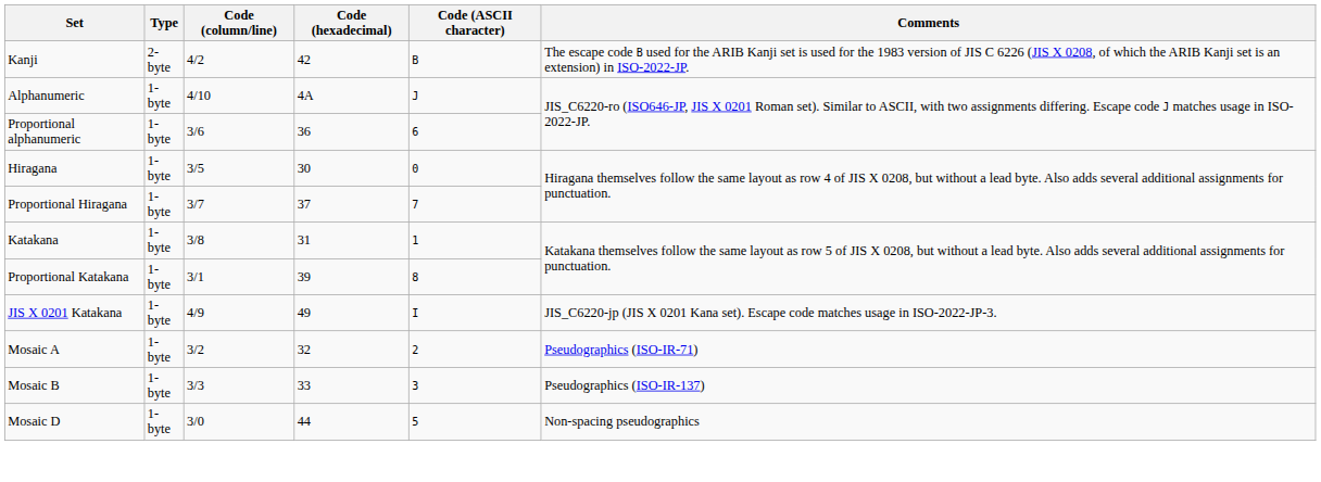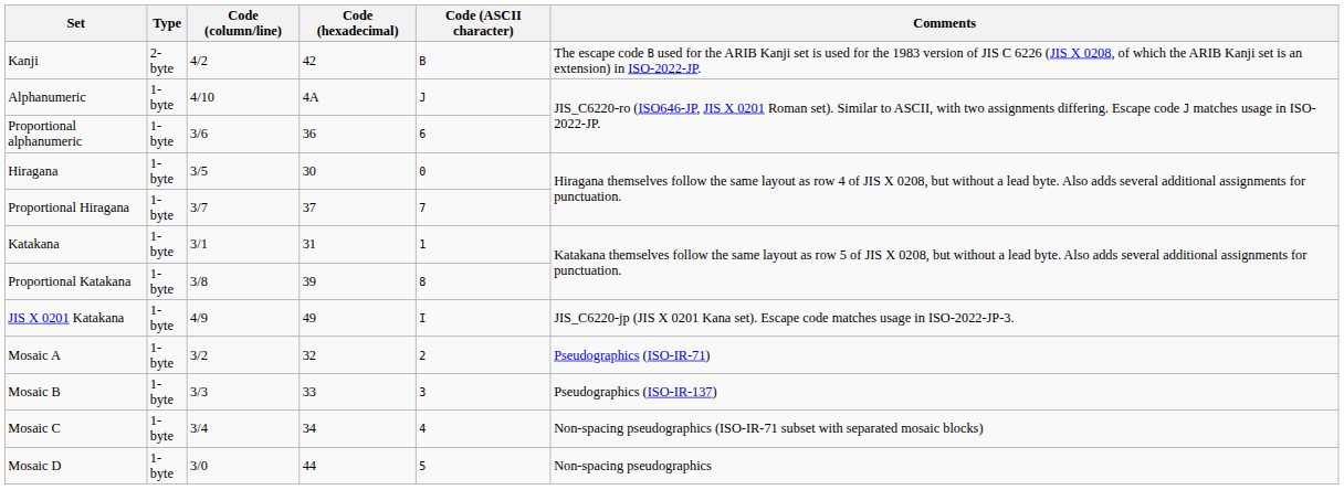 <table class=wikitable>
 <tr>
 <th>Set</th>
 <th>Type</th>
 <th>Code (column/line)</th>
 <th>Code (hexadecimal)</th>
 <th>Code (ASCII character)</th>
 <th>Comments</th>
 </tr>
 <tr>
 <td>Kanji</td>
 <td>2-byte</td>
 <td>4/2</td>
 <td>42</td>
 <td><code>B</code></td>
 <td>The escape code <code>B</code> used for the ARIB Kanji set is used for the 1983 version of JIS C 6226 (<a href='#'>JIS X 0208</a>, of which the ARIB Kanji set is an extension) in <a href='#'>ISO-2022-JP</a>.</td>
 </tr>
 <tr>
 <td>Alphanumeric</td>
 <td>1-byte</td>
 <td>4/10</td>
 <td>4A</td>
 <td><code>J</code></td>
 <td rowspan=2>JIS_C6220-ro (<a href='#'>ISO646-JP</a>, <a href='#'>JIS X 0201</a> Roman set). Similar to ASCII, with two assignments differing. Escape code <code>J</code> matches usage in ISO-2022-JP.</td>
 </tr>
 <tr>
 <td>Proportional alphanumeric</td>
 <td>1-byte</td>
 <td>3/6</td>
 <td>36</td>
 <td><code>6</code></td>
 </tr>
 <tr>
 <td>Hiragana</td>
 <td>1-byte</td>
 <td>3/5</td>
 <td>30</td>
 <td><code>0</code></td>
 <td rowspan=2>Hiragana themselves follow the same layout as row 4 of JIS X 0208, but without a lead byte. Also adds several additional assignments for punctuation.</td>
 </tr>
 <tr>
 <td>Proportional Hiragana</td>
 <td>1-byte</td>
 <td>3/7</td>
 <td>37</td>
 <td><code>7</code></td>
 </tr>
 <tr>
 <td>Katakana</td>
 <td>1-byte</td>
-<td>3/8</td>
+<td>3/1</td>
 <td>31</td>
 <td><code>1</code></td>
 <td rowspan=2>Katakana themselves follow the same layout as row 5 of JIS X 0208, but without a lead byte. Also adds several additional assignments for punctuation.</td>
 </tr>
 <tr>
 <td>Proportional Katakana</td>
 <td>1-byte</td>
-<td>3/1</td>
+<td>3/8</td>
 <td>39</td>
 <td><code>8</code></td>
 </tr>
 <tr>
 <td><a href='#'>JIS X 0201</a> Katakana</td>
 <td>1-byte</td>
 <td>4/9</td>
 <td>49</td>
 <td><code>I</code></td>
 <td>JIS_C6220-jp (JIS X 0201 Kana set). Escape code matches usage in ISO-2022-JP-3.</td>
 </tr>
 <tr>
 <td>Mosaic A</td>
 <td>1-byte</td>
 <td>3/2</td>
 <td>32</td>
 <td><code>2</code></td>
 <td><a href='#'>Pseudographics</a> (<a href='#'>ISO-IR-71</a>)</td>
 </tr>
 <tr>
 <td>Mosaic B</td>
 <td>1-byte</td>
 <td>3/3</td>
 <td>33</td>
 <td><code>3</code></td>
 <td>Pseudographics (<a href='#'>ISO-IR-137</a>)</td>
 </tr>
 <tr>
+<td>Mosaic C</td>
+<td>1-byte</td>
+<td>3/4</td>
+<td>34</td>
+<td><code>4</code></td>
+<td>Non-spacing pseudographics (ISO-IR-71 subset with separated mosaic blocks)</td>
+</tr>
+<tr>
 <td>Mosaic D</td>
 <td>1-byte</td>
 <td>3/0</td>
 <td>44</td>
 <td><code>5</code></td>
 <td>Non-spacing pseudographics</td>
 </tr>
 </table>
